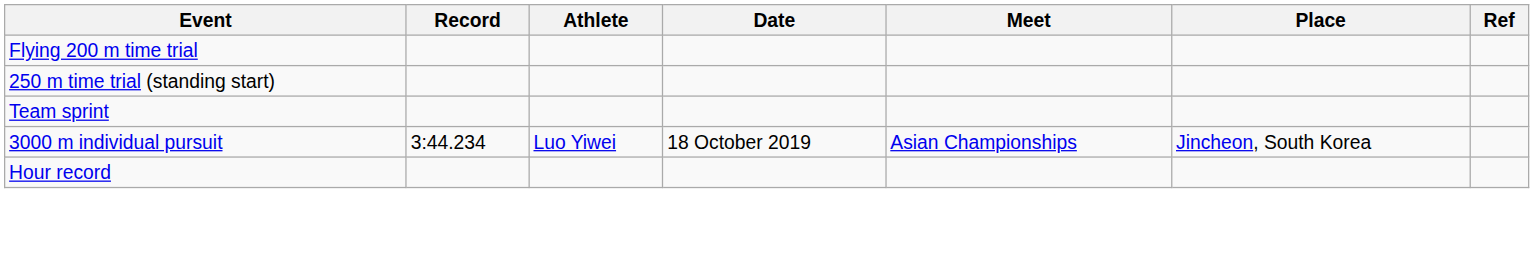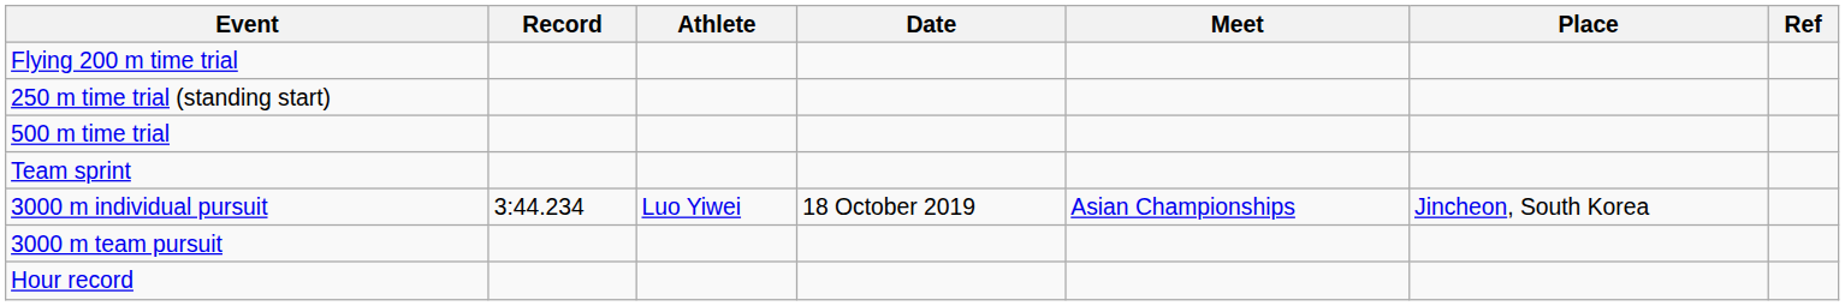 <table class="wikitable" style="font-size:95%; width: 95%;">
 <tr>
 <th>Event</th>
 <th>Record</th>
 <th>Athlete</th>
 <th>Date</th>
 <th>Meet</th>
 <th>Place</th>
 <th>Ref</th>
 </tr>
 <tr>
 <td><a href='#'>Flying 200 m time trial</a></td>
 <td></td>
 <td></td>
 <td></td>
 <td></td>
 <td></td>
 <td></td>
 </tr>
 <tr>
 <td><a href='#'>250 m time trial</a> (standing start)</td>
 <td></td>
 <td></td>
 <td></td>
 <td></td>
 <td></td>
 <td></td>
 </tr>
 <tr>
+<td><a href='#'>500 m time trial</a></td>
+<td></td>
+<td></td>
+<td></td>
+<td></td>
+<td></td>
+<td></td>
+</tr>
+<tr>
 <td><a href='#'>Team sprint</a></td>
 <td></td>
 <td></td>
 <td></td>
 <td></td>
 <td></td>
 <td></td>
 </tr>
 <tr>
 <td><a href='#'>3000 m individual pursuit</a></td>
 <td>3:44.234</td>
 <td><a href='#'>Luo Yiwei</a></td>
 <td>18 October 2019</td>
 <td><a href='#'>Asian Championships</a></td>
 <td><a href='#'>Jincheon</a>, South Korea</td>
 <td></td>
 </tr>
 <tr>
+<td><a href='#'>3000 m team pursuit</a></td>
+<td></td>
+<td></td>
+<td></td>
+<td></td>
+<td></td>
+<td></td>
+</tr>
+<tr>
 <td><a href='#'>Hour record</a></td>
 <td></td>
 <td></td>
 <td></td>
 <td></td>
 <td></td>
 <td></td>
 </tr>
 </table>
